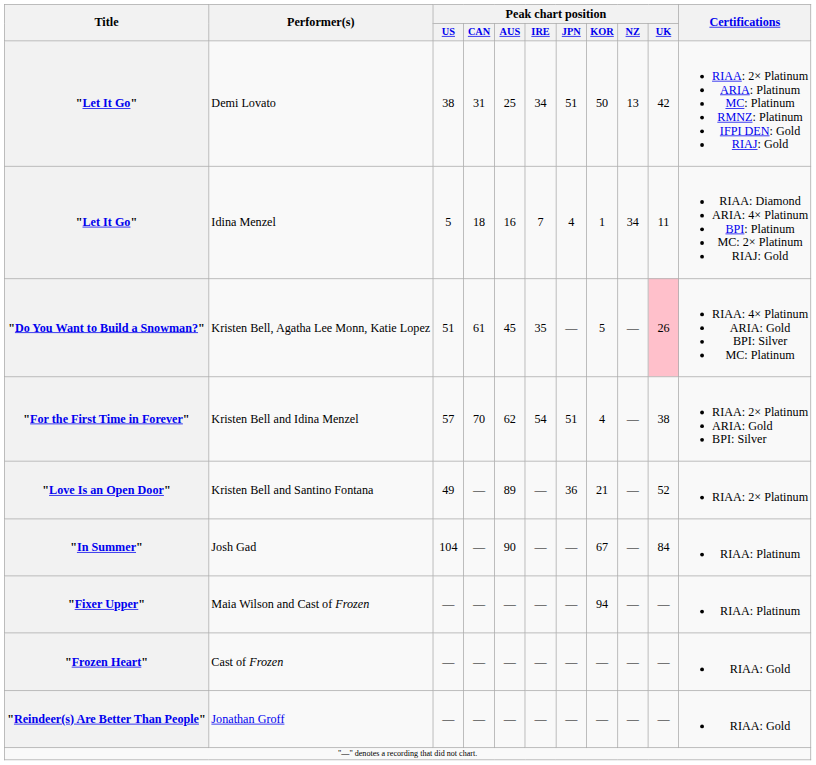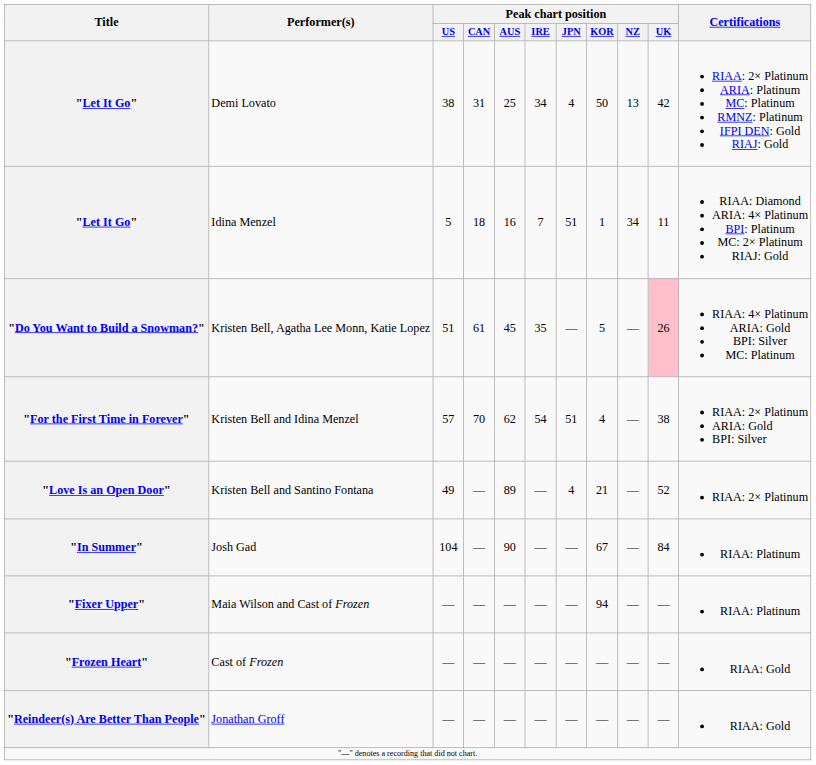 <table class="wikitable plainrowheaders" style="text-align:center;">
 <tr>
 <th scope="col" rowspan="2">Title</th>
 <th scope="col" rowspan="2">Performer(s)</th>
 <th scope="col" colspan="8">Peak chart position</th>
 <th scope="col" rowspan="2"><a href='#'>Certifications</a></th>
 </tr>
 <tr>
 <th scope="col" style="width:2.5em;font-size:85%;"><a href='#'>US</a><br></th>
 <th scope="col" style="width:2.5em;font-size:85%;"><a href='#'>CAN</a><br></th>
 <th scope="col" style="width:2.5em;font-size:85%;"><a href='#'>AUS</a><br></th>
 <th scope="col" style="width:2.5em;font-size:85%;"><a href='#'>IRE</a><br></th>
 <th scope="col" style="width:2.5em;font-size:85%;"><a href='#'>JPN</a><br></th>
 <th scope="col" style="width:2.5em;font-size:85%;"><a href='#'>KOR</a><br></th>
 <th scope="col" style="width:2.5em;font-size:85%;"><a href='#'>NZ</a><br></th>
 <th scope="col" style="width:2.5em;font-size:85%;"><a href='#'>UK</a><br></th>
 </tr>
 <tr>
 <th scope="row">"<a href='#'>Let It Go</a>" </th>
 <td style="text-align:left;">Demi Lovato</td>
 <td>38</td>
 <td>31</td>
 <td>25</td>
 <td>34</td>
-<td>51</td>
+<td>4</td>
 <td>50</td>
 <td>13</td>
 <td>42</td>
 <td><br><ul><li><a href='#'>RIAA</a>: 2× Platinum</li><li><a href='#'>ARIA</a>: Platinum</li><li><a href='#'>MC</a>: Platinum</li><li><a href='#'>RMNZ</a>: Platinum</li><li><a href='#'>IFPI DEN</a>: Gold</li><li><a href='#'>RIAJ</a>: Gold</li></ul></td>
 </tr>
 <tr>
 <th scope="row">"<a href='#'>Let It Go</a>"</th>
 <td style="text-align:left;">Idina Menzel</td>
 <td>5</td>
 <td>18</td>
 <td>16</td>
 <td>7</td>
-<td>4</td>
+<td>51</td>
 <td>1</td>
 <td>34</td>
 <td>11</td>
 <td><br><ul><li>RIAA: Diamond</li><li>ARIA: 4× Platinum</li><li><a href='#'>BPI</a>: Platinum</li><li>MC: 2× Platinum</li><li>RIAJ: Gold</li></ul></td>
 </tr>
 <tr>
 <th scope="row">"<a href='#'>Do You Want to Build a Snowman?</a>"</th>
 <td style="text-align:left;">Kristen Bell, Agatha Lee Monn, Katie Lopez</td>
 <td>51</td>
 <td>61</td>
 <td>45</td>
 <td>35</td>
 <td>—</td>
 <td>5</td>
 <td>—</td>
 <td style="background: pink;">26</td>
 <td><br><ul><li>RIAA: 4× Platinum</li><li>ARIA: Gold</li><li>BPI: Silver</li><li>MC: Platinum</li></ul></td>
 </tr>
 <tr>
 <th scope="row">"<a href='#'>For the First Time in Forever</a>"</th>
 <td style="text-align:left;">Kristen Bell and Idina Menzel</td>
 <td>57</td>
 <td>70</td>
 <td>62</td>
 <td>54</td>
 <td>51</td>
 <td>4</td>
 <td>—</td>
 <td>38</td>
 <td style="text-align:left;"><br><ul><li>RIAA: 2× Platinum</li><li>ARIA: Gold</li><li>BPI: Silver</li></ul></td>
 </tr>
 <tr>
 <th scope="row">"<a href='#'>Love Is an Open Door</a>"</th>
 <td style="text-align:left;">Kristen Bell and Santino Fontana</td>
 <td>49</td>
 <td>—</td>
 <td>89</td>
 <td>—</td>
-<td>36</td>
+<td>4</td>
 <td>21</td>
 <td>—</td>
 <td>52</td>
 <td><br><ul><li>RIAA: 2× Platinum</li></ul></td>
 </tr>
 <tr>
 <th scope="row">"<a href='#'>In Summer</a>"</th>
 <td style="text-align:left;">Josh Gad</td>
 <td>104</td>
 <td>—</td>
 <td>90</td>
 <td>—</td>
 <td>—</td>
 <td>67</td>
 <td>—</td>
 <td>84</td>
 <td><br><ul><li>RIAA: Platinum</li></ul></td>
 </tr>
 <tr>
 <th scope="row">"<a href='#'>Fixer Upper</a>"</th>
 <td style="text-align:left;">Maia Wilson and Cast of <em>Frozen</em></td>
 <td>—</td>
 <td>—</td>
 <td>—</td>
 <td>—</td>
 <td>—</td>
 <td>94</td>
 <td>—</td>
 <td>—</td>
 <td><br><ul><li>RIAA: Platinum</li></ul></td>
 </tr>
 <tr>
 <th scope="row">"<a href='#'>Frozen Heart</a>"</th>
 <td style="text-align:left;">Cast of <em>Frozen</em></td>
 <td>—</td>
 <td>—</td>
 <td>—</td>
 <td>—</td>
 <td>—</td>
 <td>—</td>
 <td>—</td>
 <td>—</td>
 <td><br><ul><li>RIAA: Gold</li></ul></td>
 </tr>
 <tr>
 <th scope="row">"<a href='#'>Reindeer(s) Are Better Than People</a>"</th>
 <td style="text-align:left;"><a href='#'>Jonathan Groff</a></td>
 <td>—</td>
 <td>—</td>
 <td>—</td>
 <td>—</td>
 <td>—</td>
 <td>—</td>
 <td>—</td>
 <td>—</td>
 <td><br><ul><li>RIAA: Gold</li></ul></td>
 </tr>
 <tr>
 <td colspan="14" style="font-size:8pt">"—" denotes a recording that did not chart.</td>
 </tr>
 </table>
